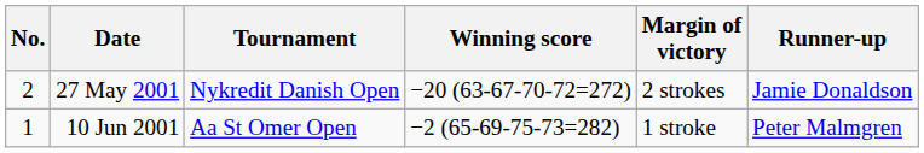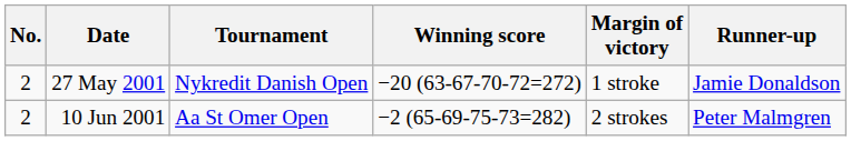 <table class="wikitable" style="font-size:95%;">
 <tr>
 <th>No.</th>
 <th>Date</th>
 <th>Tournament</th>
 <th>Winning score</th>
 <th>Margin of<br>victory</th>
 <th>Runner-up</th>
 </tr>
 <tr>
 <td align=center>2</td>
 <td align=right>27 May <a href='#'>2001</a></td>
 <td><a href='#'>Nykredit Danish Open</a></td>
 <td>−20 (63-67-70-72=272)</td>
-<td>2 strokes</td>
+<td>1 stroke</td>
 <td> <a href='#'>Jamie Donaldson</a></td>
 </tr>
 <tr>
-<td align=center>1</td>
+<td align=center>2</td>
 <td align=right>10 Jun 2001</td>
 <td><a href='#'>Aa St Omer Open</a></td>
 <td>−2 (65-69-75-73=282)</td>
-<td>1 stroke</td>
+<td>2 strokes</td>
 <td> <a href='#'>Peter Malmgren</a></td>
 </tr>
 </table>
